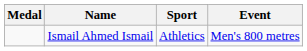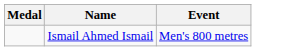 <table class="wikitable sortable" style="font-size:95%">
 <tr>
 <th>Medal</th>
 <th>Name</th>
-<th>Sport</th>
 <th>Event</th>
 </tr>
 <tr>
 <td></td>
 <td><a href='#'>Ismail Ahmed Ismail</a></td>
-<td><a href='#'>Athletics</a></td>
 <td><a href='#'>Men's 800 metres</a></td>
 </tr>
 </table>
